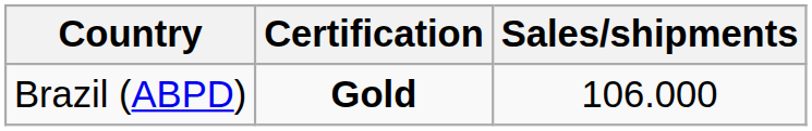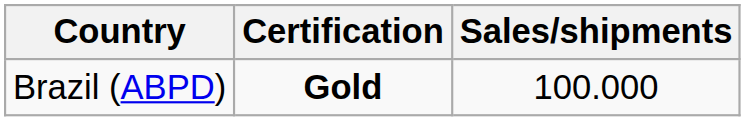 <table class="wikitable">
 <tr>
 <th align="left">Country</th>
 <th align="left">Certification</th>
 <th align="left">Sales/shipments</th>
 </tr>
 <tr>
 <td align="left">Brazil (<a href='#'>ABPD</a>)</td>
 <td style="text-align:center;"><strong>Gold</strong></td>
-<td style="text-align:center;">106.000</td>
+<td style="text-align:center;">100.000</td>
 </tr>
 </table>
